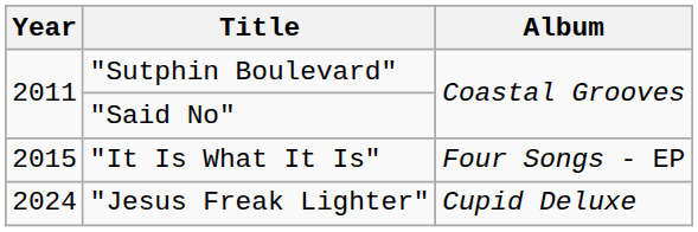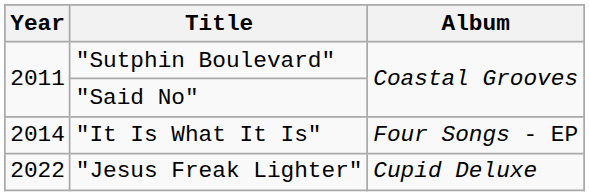 <table class="wikitable">
 <tr>
 <th scope="col">Year</th>
 <th scope="col">Title</th>
 <th scope="col">Album</th>
 </tr>
 <tr>
 <td rowspan="2">2011</td>
 <td>"Sutphin Boulevard"</td>
 <td rowspan="2"><em>Coastal Grooves</em></td>
 </tr>
 <tr>
 <td>"Said No"</td>
 </tr>
 <tr>
-<td>2015</td>
+<td>2014</td>
 <td>"It Is What It Is"</td>
 <td><em>Four Songs</em> - EP</td>
 </tr>
 <tr>
-<td>2024</td>
+<td>2022</td>
 <td>"Jesus Freak Lighter"</td>
 <td><em>Cupid Deluxe</em></td>
 </tr>
 </table>
